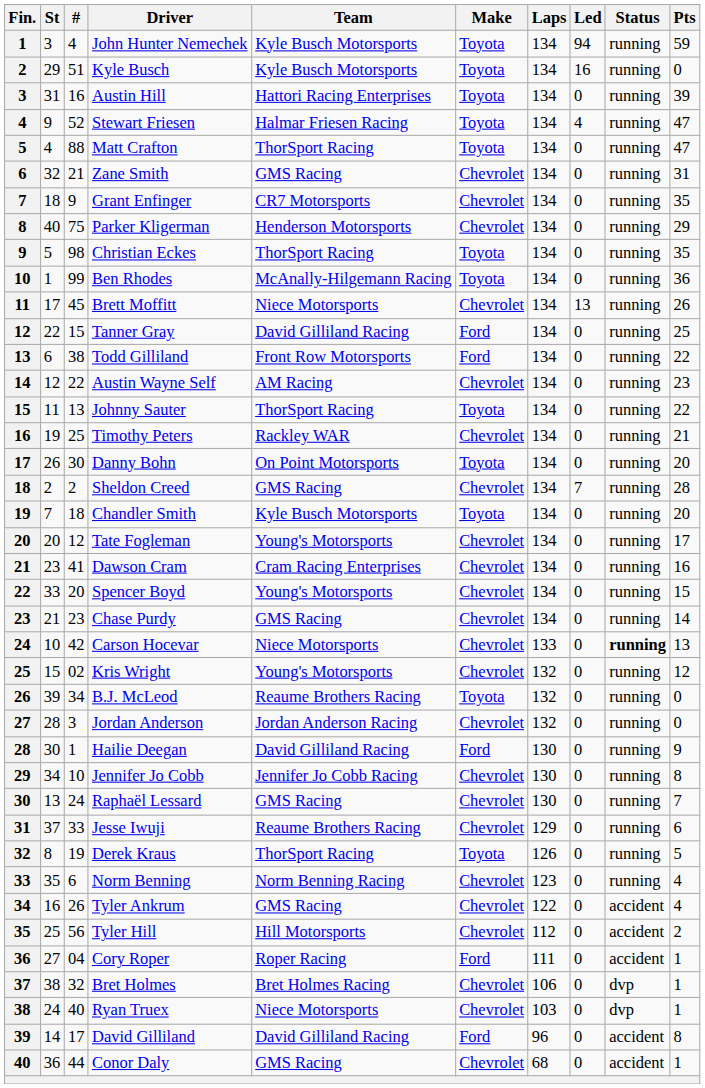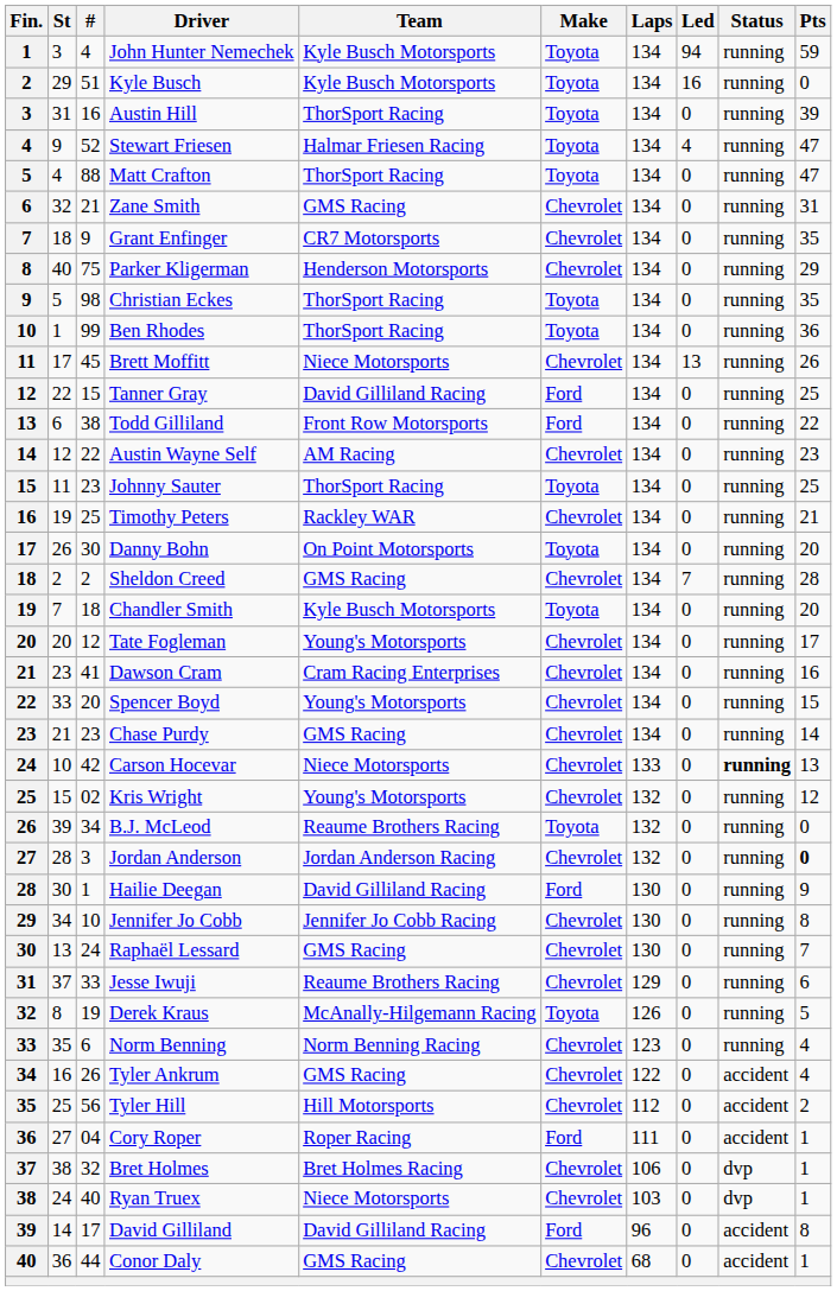 <table class="wikitable sortable">
 <tr>
 <th>Fin.</th>
 <th>St</th>
 <th>#</th>
 <th>Driver</th>
 <th>Team</th>
 <th>Make</th>
 <th>Laps</th>
 <th>Led</th>
 <th>Status</th>
 <th>Pts</th>
 </tr>
 <tr>
 <th>1</th>
 <td>3</td>
 <td>4</td>
 <td><a href='#'>John Hunter Nemechek</a></td>
 <td><a href='#'>Kyle Busch Motorsports</a></td>
 <td><a href='#'>Toyota</a></td>
 <td>134</td>
 <td>94</td>
 <td>running</td>
 <td>59</td>
 </tr>
 <tr>
 <th>2</th>
 <td>29</td>
 <td>51</td>
 <td><a href='#'>Kyle Busch</a></td>
 <td><a href='#'>Kyle Busch Motorsports</a></td>
 <td><a href='#'>Toyota</a></td>
 <td>134</td>
 <td>16</td>
 <td>running</td>
 <td>0</td>
 </tr>
 <tr>
 <th>3</th>
 <td>31</td>
 <td>16</td>
 <td><a href='#'>Austin Hill</a></td>
-<td><a href='#'>Hattori Racing Enterprises</a></td>
+<td><a href='#'>ThorSport Racing</a></td>
 <td><a href='#'>Toyota</a></td>
 <td>134</td>
 <td>0</td>
 <td>running</td>
 <td>39</td>
 </tr>
 <tr>
 <th>4</th>
 <td>9</td>
 <td>52</td>
 <td><a href='#'>Stewart Friesen</a></td>
 <td><a href='#'>Halmar Friesen Racing</a></td>
 <td><a href='#'>Toyota</a></td>
 <td>134</td>
 <td>4</td>
 <td>running</td>
 <td>47</td>
 </tr>
 <tr>
 <th>5</th>
 <td>4</td>
 <td>88</td>
 <td><a href='#'>Matt Crafton</a></td>
 <td><a href='#'>ThorSport Racing</a></td>
 <td><a href='#'>Toyota</a></td>
 <td>134</td>
 <td>0</td>
 <td>running</td>
 <td>47</td>
 </tr>
 <tr>
 <th>6</th>
 <td>32</td>
 <td>21</td>
 <td><a href='#'>Zane Smith</a></td>
 <td><a href='#'>GMS Racing</a></td>
 <td><a href='#'>Chevrolet</a></td>
 <td>134</td>
 <td>0</td>
 <td>running</td>
 <td>31</td>
 </tr>
 <tr>
 <th>7</th>
 <td>18</td>
 <td>9</td>
 <td><a href='#'>Grant Enfinger</a></td>
 <td><a href='#'>CR7 Motorsports</a></td>
 <td><a href='#'>Chevrolet</a></td>
 <td>134</td>
 <td>0</td>
 <td>running</td>
 <td>35</td>
 </tr>
 <tr>
 <th>8</th>
 <td>40</td>
 <td>75</td>
 <td><a href='#'>Parker Kligerman</a></td>
 <td><a href='#'>Henderson Motorsports</a></td>
 <td><a href='#'>Chevrolet</a></td>
 <td>134</td>
 <td>0</td>
 <td>running</td>
 <td>29</td>
 </tr>
 <tr>
 <th>9</th>
 <td>5</td>
 <td>98</td>
 <td><a href='#'>Christian Eckes</a></td>
 <td><a href='#'>ThorSport Racing</a></td>
 <td><a href='#'>Toyota</a></td>
 <td>134</td>
 <td>0</td>
 <td>running</td>
 <td>35</td>
 </tr>
 <tr>
 <th>10</th>
 <td>1</td>
 <td>99</td>
 <td><a href='#'>Ben Rhodes</a></td>
-<td><a href='#'>McAnally-Hilgemann Racing</a></td>
+<td><a href='#'>ThorSport Racing</a></td>
 <td><a href='#'>Toyota</a></td>
 <td>134</td>
 <td>0</td>
 <td>running</td>
 <td>36</td>
 </tr>
 <tr>
 <th>11</th>
 <td>17</td>
 <td>45</td>
 <td><a href='#'>Brett Moffitt</a></td>
 <td><a href='#'>Niece Motorsports</a></td>
 <td><a href='#'>Chevrolet</a></td>
 <td>134</td>
 <td>13</td>
 <td>running</td>
 <td>26</td>
 </tr>
 <tr>
 <th>12</th>
 <td>22</td>
 <td>15</td>
 <td><a href='#'>Tanner Gray</a></td>
 <td><a href='#'>David Gilliland Racing</a></td>
 <td><a href='#'>Ford</a></td>
 <td>134</td>
 <td>0</td>
 <td>running</td>
 <td>25</td>
 </tr>
 <tr>
 <th>13</th>
 <td>6</td>
 <td>38</td>
 <td><a href='#'>Todd Gilliland</a></td>
 <td><a href='#'>Front Row Motorsports</a></td>
 <td><a href='#'>Ford</a></td>
 <td>134</td>
 <td>0</td>
 <td>running</td>
 <td>22</td>
 </tr>
 <tr>
 <th>14</th>
 <td>12</td>
 <td>22</td>
 <td><a href='#'>Austin Wayne Self</a></td>
 <td><a href='#'>AM Racing</a></td>
 <td><a href='#'>Chevrolet</a></td>
 <td>134</td>
 <td>0</td>
 <td>running</td>
 <td>23</td>
 </tr>
 <tr>
 <th>15</th>
 <td>11</td>
-<td>13</td>
+<td>23</td>
 <td><a href='#'>Johnny Sauter</a></td>
 <td><a href='#'>ThorSport Racing</a></td>
 <td><a href='#'>Toyota</a></td>
 <td>134</td>
 <td>0</td>
 <td>running</td>
-<td>22</td>
+<td>25</td>
 </tr>
 <tr>
 <th>16</th>
 <td>19</td>
 <td>25</td>
 <td><a href='#'>Timothy Peters</a></td>
 <td><a href='#'>Rackley WAR</a></td>
 <td><a href='#'>Chevrolet</a></td>
 <td>134</td>
 <td>0</td>
 <td>running</td>
 <td>21</td>
 </tr>
 <tr>
 <th>17</th>
 <td>26</td>
 <td>30</td>
 <td><a href='#'>Danny Bohn</a></td>
 <td><a href='#'>On Point Motorsports</a></td>
 <td><a href='#'>Toyota</a></td>
 <td>134</td>
 <td>0</td>
 <td>running</td>
 <td>20</td>
 </tr>
 <tr>
 <th>18</th>
 <td>2</td>
 <td>2</td>
 <td><a href='#'>Sheldon Creed</a></td>
 <td><a href='#'>GMS Racing</a></td>
 <td><a href='#'>Chevrolet</a></td>
 <td>134</td>
 <td>7</td>
 <td>running</td>
 <td>28</td>
 </tr>
 <tr>
 <th>19</th>
 <td>7</td>
 <td>18</td>
 <td><a href='#'>Chandler Smith</a></td>
 <td><a href='#'>Kyle Busch Motorsports</a></td>
 <td><a href='#'>Toyota</a></td>
 <td>134</td>
 <td>0</td>
 <td>running</td>
 <td>20</td>
 </tr>
 <tr>
 <th>20</th>
 <td>20</td>
 <td>12</td>
 <td><a href='#'>Tate Fogleman</a></td>
 <td><a href='#'>Young's Motorsports</a></td>
 <td><a href='#'>Chevrolet</a></td>
 <td>134</td>
 <td>0</td>
 <td>running</td>
 <td>17</td>
 </tr>
 <tr>
 <th>21</th>
 <td>23</td>
 <td>41</td>
 <td><a href='#'>Dawson Cram</a></td>
 <td><a href='#'>Cram Racing Enterprises</a></td>
 <td><a href='#'>Chevrolet</a></td>
 <td>134</td>
 <td>0</td>
 <td>running</td>
 <td>16</td>
 </tr>
 <tr>
 <th>22</th>
 <td>33</td>
 <td>20</td>
 <td><a href='#'>Spencer Boyd</a></td>
 <td><a href='#'>Young's Motorsports</a></td>
 <td><a href='#'>Chevrolet</a></td>
 <td>134</td>
 <td>0</td>
 <td>running</td>
 <td>15</td>
 </tr>
 <tr>
 <th>23</th>
 <td>21</td>
 <td>23</td>
 <td><a href='#'>Chase Purdy</a></td>
 <td><a href='#'>GMS Racing</a></td>
 <td><a href='#'>Chevrolet</a></td>
 <td>134</td>
 <td>0</td>
 <td>running</td>
 <td>14</td>
 </tr>
 <tr>
 <th>24</th>
 <td>10</td>
 <td>42</td>
 <td><a href='#'>Carson Hocevar</a></td>
 <td><a href='#'>Niece Motorsports</a></td>
 <td><a href='#'>Chevrolet</a></td>
 <td>133</td>
 <td>0</td>
 <td><strong>running</strong></td>
 <td>13</td>
 </tr>
 <tr>
 <th>25</th>
 <td>15</td>
 <td>02</td>
 <td><a href='#'>Kris Wright</a></td>
 <td><a href='#'>Young's Motorsports</a></td>
 <td><a href='#'>Chevrolet</a></td>
 <td>132</td>
 <td>0</td>
 <td>running</td>
 <td>12</td>
 </tr>
 <tr>
 <th>26</th>
 <td>39</td>
 <td>34</td>
 <td><a href='#'>B.J. McLeod</a></td>
 <td><a href='#'>Reaume Brothers Racing</a></td>
 <td><a href='#'>Toyota</a></td>
 <td>132</td>
 <td>0</td>
 <td>running</td>
 <td>0</td>
 </tr>
 <tr>
 <th>27</th>
 <td>28</td>
 <td>3</td>
 <td><a href='#'>Jordan Anderson</a></td>
 <td><a href='#'>Jordan Anderson Racing</a></td>
 <td><a href='#'>Chevrolet</a></td>
 <td>132</td>
 <td>0</td>
 <td>running</td>
-<td>0</td>
+<td><strong>0</strong></td>
 </tr>
 <tr>
 <th>28</th>
 <td>30</td>
 <td>1</td>
 <td><a href='#'>Hailie Deegan</a></td>
 <td><a href='#'>David Gilliland Racing</a></td>
 <td><a href='#'>Ford</a></td>
 <td>130</td>
 <td>0</td>
 <td>running</td>
 <td>9</td>
 </tr>
 <tr>
 <th>29</th>
 <td>34</td>
 <td>10</td>
 <td><a href='#'>Jennifer Jo Cobb</a></td>
 <td><a href='#'>Jennifer Jo Cobb Racing</a></td>
 <td><a href='#'>Chevrolet</a></td>
 <td>130</td>
 <td>0</td>
 <td>running</td>
 <td>8</td>
 </tr>
 <tr>
 <th>30</th>
 <td>13</td>
 <td>24</td>
 <td><a href='#'>Raphaël Lessard</a></td>
 <td><a href='#'>GMS Racing</a></td>
 <td><a href='#'>Chevrolet</a></td>
 <td>130</td>
 <td>0</td>
 <td>running</td>
 <td>7</td>
 </tr>
 <tr>
 <th>31</th>
 <td>37</td>
 <td>33</td>
 <td><a href='#'>Jesse Iwuji</a></td>
 <td><a href='#'>Reaume Brothers Racing</a></td>
 <td><a href='#'>Chevrolet</a></td>
 <td>129</td>
 <td>0</td>
 <td>running</td>
 <td>6</td>
 </tr>
 <tr>
 <th>32</th>
 <td>8</td>
 <td>19</td>
 <td><a href='#'>Derek Kraus</a></td>
-<td><a href='#'>ThorSport Racing</a></td>
+<td><a href='#'>McAnally-Hilgemann Racing</a></td>
 <td><a href='#'>Toyota</a></td>
 <td>126</td>
 <td>0</td>
 <td>running</td>
 <td>5</td>
 </tr>
 <tr>
 <th>33</th>
 <td>35</td>
 <td>6</td>
 <td><a href='#'>Norm Benning</a></td>
 <td><a href='#'>Norm Benning Racing</a></td>
 <td><a href='#'>Chevrolet</a></td>
 <td>123</td>
 <td>0</td>
 <td>running</td>
 <td>4</td>
 </tr>
 <tr>
 <th>34</th>
 <td>16</td>
 <td>26</td>
 <td><a href='#'>Tyler Ankrum</a></td>
 <td><a href='#'>GMS Racing</a></td>
 <td><a href='#'>Chevrolet</a></td>
 <td>122</td>
 <td>0</td>
 <td>accident</td>
 <td>4</td>
 </tr>
 <tr>
 <th>35</th>
 <td>25</td>
 <td>56</td>
 <td><a href='#'>Tyler Hill</a></td>
 <td><a href='#'>Hill Motorsports</a></td>
 <td><a href='#'>Chevrolet</a></td>
 <td>112</td>
 <td>0</td>
 <td>accident</td>
 <td>2</td>
 </tr>
 <tr>
 <th>36</th>
 <td>27</td>
 <td>04</td>
 <td><a href='#'>Cory Roper</a></td>
 <td><a href='#'>Roper Racing</a></td>
 <td><a href='#'>Ford</a></td>
 <td>111</td>
 <td>0</td>
 <td>accident</td>
 <td>1</td>
 </tr>
 <tr>
 <th>37</th>
 <td>38</td>
 <td>32</td>
 <td><a href='#'>Bret Holmes</a></td>
 <td><a href='#'>Bret Holmes Racing</a></td>
 <td><a href='#'>Chevrolet</a></td>
 <td>106</td>
 <td>0</td>
 <td>dvp</td>
 <td>1</td>
 </tr>
 <tr>
 <th>38</th>
 <td>24</td>
 <td>40</td>
 <td><a href='#'>Ryan Truex</a></td>
 <td><a href='#'>Niece Motorsports</a></td>
 <td><a href='#'>Chevrolet</a></td>
 <td>103</td>
 <td>0</td>
 <td>dvp</td>
 <td>1</td>
 </tr>
 <tr>
 <th>39</th>
 <td>14</td>
 <td>17</td>
 <td><a href='#'>David Gilliland</a></td>
 <td><a href='#'>David Gilliland Racing</a></td>
 <td><a href='#'>Ford</a></td>
 <td>96</td>
 <td>0</td>
 <td>accident</td>
 <td>8</td>
 </tr>
 <tr>
 <th>40</th>
 <td>36</td>
 <td>44</td>
 <td><a href='#'>Conor Daly</a></td>
 <td><a href='#'>GMS Racing</a></td>
 <td><a href='#'>Chevrolet</a></td>
 <td>68</td>
 <td>0</td>
 <td>accident</td>
 <td>1</td>
 </tr>
 <tr>
 <th colspan="10"></th>
 </tr>
 </table>
